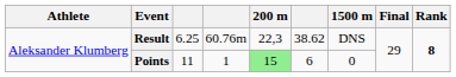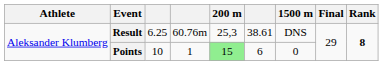 <table class="wikitable" style="font-size:90%">
 <tr>
 <th>Athlete</th>
 <th>Event</th>
 <th></th>
 <th></th>
 <th>200 m</th>
 <th></th>
 <th>1500 m</th>
 <th>Final</th>
 <th>Rank</th>
 </tr>
 <tr align=center>
 <td rowspan=2 align=left><a href='#'>Aleksander Klumberg</a></td>
 <th style="font-size:95%">Result</th>
 <td>6.25</td>
 <td>60.76m</td>
-<td>22,3</td>
-<td>38.62</td>
+<td>25,3</td>
+<td>38.61</td>
 <td>DNS</td>
 <td rowspan=2>29</td>
 <td rowspan=2><strong>8</strong></td>
 </tr>
 <tr align=center>
 <th style="font-size:95%">Points</th>
-<td>11</td>
+<td>10</td>
 <td>1</td>
 <td style="background: lightgreen;">15</td>
 <td>6</td>
 <td>0</td>
 </tr>
 </table>
